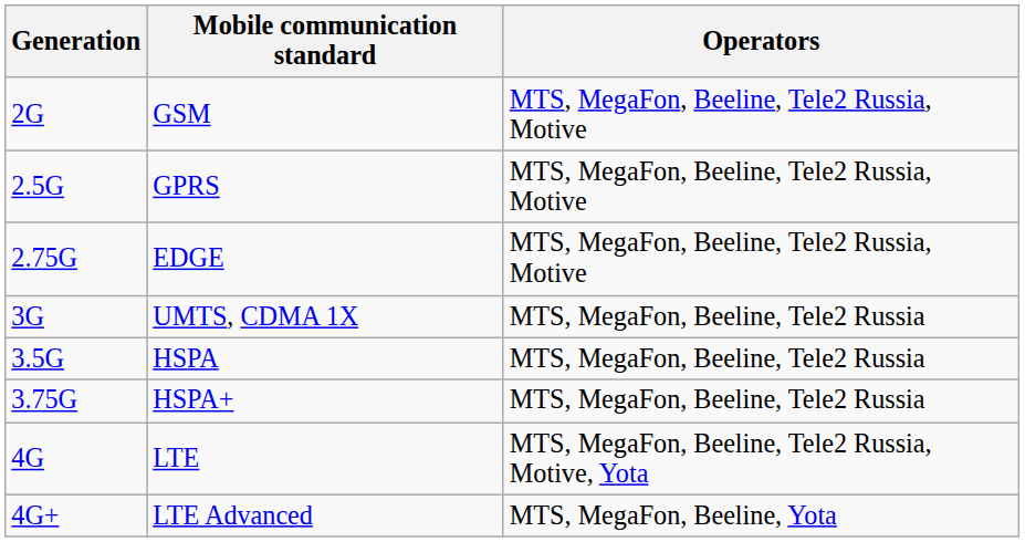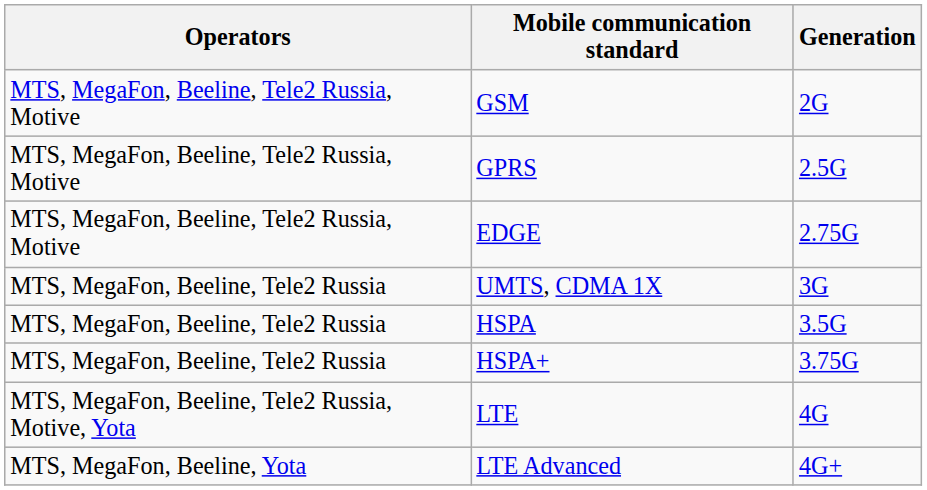 <table class="wikitable">
 <tr>
+<th>Operators</th>
+<th>Mobile communication standard</th>
 <th>Generation</th>
-<th>Mobile communication standard</th>
-<th>Operators</th>
 </tr>
 <tr>
+<td><a href='#'>MTS</a>, <a href='#'>MegaFon</a>, <a href='#'>Beeline</a>, <a href='#'>Tele2 Russia</a>, Motive</td>
+<td><a href='#'>GSM</a></td>
 <td><a href='#'>2G</a></td>
-<td><a href='#'>GSM</a></td>
-<td><a href='#'>MTS</a>, <a href='#'>MegaFon</a>, <a href='#'>Beeline</a>, <a href='#'>Tele2 Russia</a>, Motive</td>
 </tr>
 <tr>
+<td>MTS, MegaFon, Beeline, Tele2 Russia, Motive</td>
+<td><a href='#'>GPRS</a></td>
 <td><a href='#'>2.5G</a></td>
-<td><a href='#'>GPRS</a></td>
-<td>MTS, MegaFon, Beeline, Tele2 Russia, Motive</td>
 </tr>
 <tr>
+<td>MTS, MegaFon, Beeline, Tele2 Russia, Motive</td>
+<td><a href='#'>EDGE</a></td>
 <td><a href='#'>2.75G</a></td>
-<td><a href='#'>EDGE</a></td>
-<td>MTS, MegaFon, Beeline, Tele2 Russia, Motive</td>
 </tr>
 <tr>
+<td>MTS, MegaFon, Beeline, Tele2 Russia</td>
+<td><a href='#'>UMTS</a>, <a href='#'>CDMA 1X</a></td>
 <td><a href='#'>3G</a></td>
-<td><a href='#'>UMTS</a>, <a href='#'>CDMA 1X</a></td>
-<td>MTS, MegaFon, Beeline, Tele2 Russia</td>
 </tr>
 <tr>
+<td>MTS, MegaFon, Beeline, Tele2 Russia</td>
+<td><a href='#'>HSPA</a></td>
 <td><a href='#'>3.5G</a></td>
-<td><a href='#'>HSPA</a></td>
-<td>MTS, MegaFon, Beeline, Tele2 Russia</td>
 </tr>
 <tr>
+<td>MTS, MegaFon, Beeline, Tele2 Russia</td>
+<td><a href='#'>HSPA+</a></td>
 <td><a href='#'>3.75G</a></td>
-<td><a href='#'>HSPA+</a></td>
-<td>MTS, MegaFon, Beeline, Tele2 Russia</td>
 </tr>
 <tr>
+<td>MTS, MegaFon, Beeline, Tele2 Russia, Motive, <a href='#'>Yota</a></td>
+<td><a href='#'>LTE</a></td>
 <td><a href='#'>4G</a></td>
-<td><a href='#'>LTE</a></td>
-<td>MTS, MegaFon, Beeline, Tele2 Russia, Motive, <a href='#'>Yota</a></td>
 </tr>
 <tr>
+<td>MTS, MegaFon, Beeline, <a href='#'>Yota</a></td>
+<td><a href='#'>LTE Advanced</a></td>
 <td><a href='#'>4G+</a></td>
-<td><a href='#'>LTE Advanced</a></td>
-<td>MTS, MegaFon, Beeline, <a href='#'>Yota</a></td>
 </tr>
 </table>
